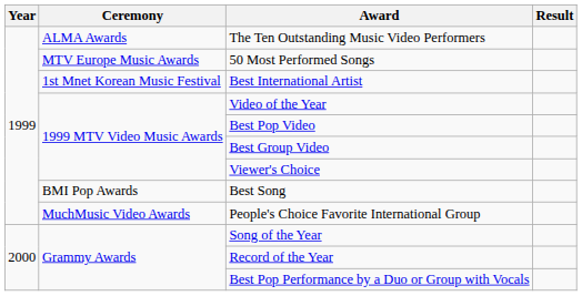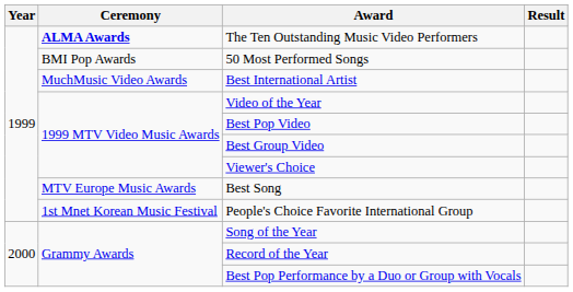 <table class="wikitable">
 <tr>
 <th scope="col">Year</th>
 <th scope="col">Ceremony</th>
 <th scope="col">Award</th>
 <th scope="col">Result</th>
 </tr>
 <tr>
 <td rowspan="9">1999</td>
-<td><a href='#'>ALMA Awards</a></td>
+<td><strong><a href='#'>ALMA Awards</a></strong></td>
 <td>The Ten Outstanding Music Video Performers</td>
 <td></td>
 </tr>
 <tr>
-<td><a href='#'>MTV Europe Music Awards</a></td>
+<td>BMI Pop Awards</td>
 <td>50 Most Performed Songs</td>
 <td></td>
 </tr>
 <tr>
-<td><a href='#'>1st Mnet Korean Music Festival</a></td>
+<td><a href='#'>MuchMusic Video Awards</a></td>
 <td><a href='#'>Best International Artist</a></td>
 <td></td>
 </tr>
 <tr>
 <td rowspan="4"><a href='#'>1999 MTV Video Music Awards</a></td>
 <td><a href='#'>Video of the Year</a></td>
 <td></td>
 </tr>
 <tr>
 <td><a href='#'>Best Pop Video</a></td>
 <td></td>
 </tr>
 <tr>
 <td><a href='#'>Best Group Video</a></td>
 <td></td>
 </tr>
 <tr>
 <td><a href='#'>Viewer's Choice</a></td>
 <td></td>
 </tr>
 <tr>
-<td>BMI Pop Awards</td>
+<td><a href='#'>MTV Europe Music Awards</a></td>
 <td>Best Song</td>
 <td></td>
 </tr>
 <tr>
-<td><a href='#'>MuchMusic Video Awards</a></td>
+<td><a href='#'>1st Mnet Korean Music Festival</a></td>
 <td>People's Choice Favorite International Group</td>
 <td></td>
 </tr>
 <tr>
 <td rowspan="3">2000</td>
 <td rowspan="3"><a href='#'>Grammy Awards</a></td>
 <td><a href='#'>Song of the Year</a></td>
 <td></td>
 </tr>
 <tr>
 <td><a href='#'>Record of the Year</a></td>
 <td></td>
 </tr>
 <tr>
 <td><a href='#'>Best Pop Performance by a Duo or Group with Vocals</a></td>
 <td></td>
 </tr>
 </table>
